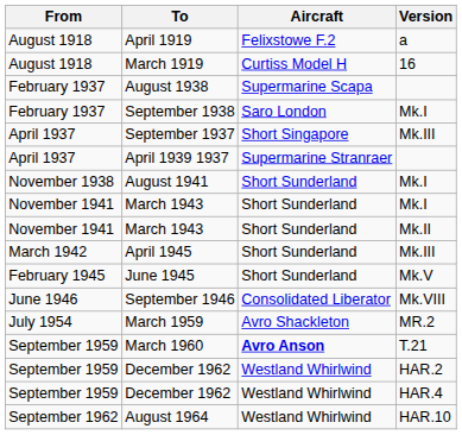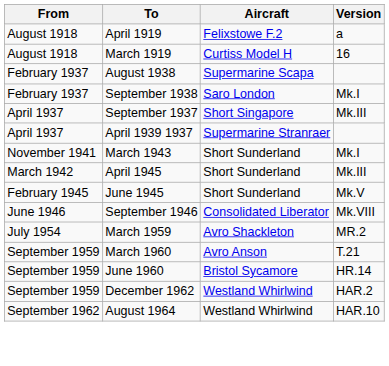 <table class="wikitable">
 <tr>
 <th>From</th>
 <th>To</th>
 <th>Aircraft</th>
 <th>Version</th>
 </tr>
 <tr>
 <td>August 1918</td>
 <td>April 1919</td>
 <td><a href='#'>Felixstowe F.2</a></td>
 <td>a</td>
 </tr>
 <tr>
 <td>August 1918</td>
 <td>March 1919</td>
 <td><a href='#'>Curtiss Model H</a></td>
 <td>16</td>
 </tr>
 <tr>
 <td>February 1937</td>
 <td>August 1938</td>
 <td><a href='#'>Supermarine Scapa</a></td>
 <td></td>
 </tr>
 <tr>
 <td>February 1937</td>
 <td>September 1938</td>
 <td><a href='#'>Saro London</a></td>
 <td>Mk.I</td>
 </tr>
 <tr>
 <td>April 1937</td>
 <td>September 1937</td>
 <td><a href='#'>Short Singapore</a></td>
 <td>Mk.III</td>
 </tr>
 <tr>
 <td>April 1937</td>
 <td>April 1939 1937</td>
 <td><a href='#'>Supermarine Stranraer</a></td>
 <td></td>
 </tr>
 <tr>
-<td>November 1938</td>
-<td>August 1941</td>
-<td><a href='#'>Short Sunderland</a></td>
-<td>Mk.I</td>
-</tr>
-<tr>
 <td>November 1941</td>
 <td>March 1943</td>
 <td>Short Sunderland</td>
 <td>Mk.I</td>
-</tr>
-<tr>
-<td>November 1941</td>
-<td>March 1943</td>
-<td>Short Sunderland</td>
-<td>Mk.II</td>
 </tr>
 <tr>
 <td>March 1942</td>
 <td>April 1945</td>
 <td>Short Sunderland</td>
 <td>Mk.III</td>
 </tr>
 <tr>
 <td>February 1945</td>
 <td>June 1945</td>
 <td>Short Sunderland</td>
 <td>Mk.V</td>
 </tr>
 <tr>
 <td>June 1946</td>
 <td>September 1946</td>
 <td><a href='#'>Consolidated Liberator</a></td>
 <td>Mk.VIII</td>
 </tr>
 <tr>
 <td>July 1954</td>
 <td>March 1959</td>
 <td><a href='#'>Avro Shackleton</a></td>
 <td>MR.2</td>
 </tr>
 <tr>
 <td>September 1959</td>
 <td>March 1960</td>
-<td><strong><a href='#'>Avro Anson</a></strong></td>
+<td><a href='#'>Avro Anson</a></td>
 <td>T.21</td>
+</tr>
+<tr>
+<td>September 1959</td>
+<td>June 1960</td>
+<td><a href='#'>Bristol Sycamore</a></td>
+<td>HR.14</td>
 </tr>
 <tr>
 <td>September 1959</td>
 <td>December 1962</td>
 <td><a href='#'>Westland Whirlwind</a></td>
 <td>HAR.2</td>
 </tr>
 <tr>
-<td>September 1959</td>
-<td>December 1962</td>
-<td>Westland Whirlwind</td>
-<td>HAR.4</td>
-</tr>
-<tr>
 <td>September 1962</td>
 <td>August 1964</td>
 <td>Westland Whirlwind</td>
 <td>HAR.10</td>
 </tr>
 </table>
